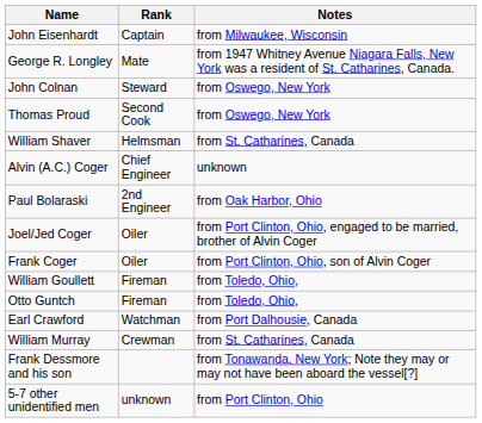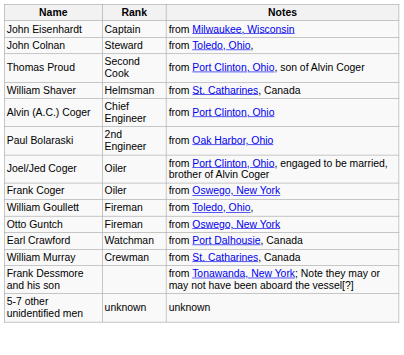 <table class="wikitable sortable">
 <tr>
 <th>Name</th>
 <th>Rank</th>
 <th>Notes</th>
 </tr>
 <tr>
 <td>John Eisenhardt</td>
 <td>Captain</td>
 <td>from <a href='#'>Milwaukee, Wisconsin</a></td>
 </tr>
 <tr>
-<td>George R. Longley</td>
-<td>Mate</td>
-<td>from 1947 Whitney Avenue <a href='#'>Niagara Falls, New York</a> was a resident of <a href='#'>St. Catharines</a>, Canada.</td>
-</tr>
-<tr>
 <td>John Colnan</td>
 <td>Steward</td>
-<td>from <a href='#'>Oswego, New York</a></td>
+<td>from <a href='#'>Toledo, Ohio</a>,</td>
 </tr>
 <tr>
 <td>Thomas Proud</td>
 <td>Second Cook</td>
-<td>from <a href='#'>Oswego, New York</a></td>
+<td>from <a href='#'>Port Clinton, Ohio</a>, son of Alvin Coger</td>
 </tr>
 <tr>
 <td>William Shaver</td>
 <td>Helmsman</td>
 <td>from <a href='#'>St. Catharines</a>, Canada</td>
 </tr>
 <tr>
 <td>Alvin (A.C.) Coger</td>
 <td>Chief Engineer</td>
-<td>unknown</td>
+<td>from <a href='#'>Port Clinton, Ohio</a></td>
 </tr>
 <tr>
 <td>Paul Bolaraski</td>
 <td>2nd Engineer</td>
 <td>from <a href='#'>Oak Harbor, Ohio</a></td>
 </tr>
 <tr>
 <td>Joel/Jed Coger</td>
 <td>Oiler</td>
 <td>from <a href='#'>Port Clinton, Ohio</a>, engaged to be married, brother of Alvin Coger</td>
 </tr>
 <tr>
 <td>Frank Coger</td>
 <td>Oiler</td>
-<td>from <a href='#'>Port Clinton, Ohio</a>, son of Alvin Coger</td>
+<td>from <a href='#'>Oswego, New York</a></td>
 </tr>
 <tr>
 <td>William Goullett</td>
 <td>Fireman</td>
 <td>from <a href='#'>Toledo, Ohio</a>,</td>
 </tr>
 <tr>
 <td>Otto Guntch</td>
 <td>Fireman</td>
-<td>from <a href='#'>Toledo, Ohio</a>,</td>
+<td>from <a href='#'>Oswego, New York</a></td>
 </tr>
 <tr>
 <td>Earl Crawford</td>
 <td>Watchman</td>
 <td>from <a href='#'>Port Dalhousie</a>, Canada</td>
 </tr>
 <tr>
 <td>William Murray</td>
 <td>Crewman</td>
 <td>from <a href='#'>St. Catharines</a>, Canada</td>
 </tr>
 <tr>
 <td>Frank Dessmore and his son</td>
 <td></td>
 <td>from <a href='#'>Tonawanda, New York</a>; Note they may or may not have been aboard the vessel[?]</td>
 </tr>
 <tr>
 <td>5-7 other unidentified men</td>
 <td>unknown</td>
-<td>from <a href='#'>Port Clinton, Ohio</a></td>
+<td>unknown</td>
 </tr>
 </table>
